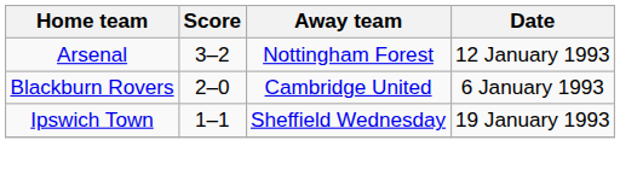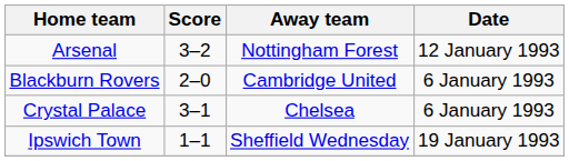 <table class="wikitable" style="text-align: center">
 <tr>
 <th>Home team</th>
 <th>Score</th>
 <th>Away team</th>
 <th>Date</th>
 </tr>
 <tr>
 <td><a href='#'>Arsenal</a></td>
 <td>3–2</td>
 <td><a href='#'>Nottingham Forest</a></td>
 <td>12 January 1993</td>
 </tr>
 <tr>
 <td><a href='#'>Blackburn Rovers</a></td>
 <td>2–0</td>
 <td><a href='#'>Cambridge United</a></td>
 <td>6 January 1993</td>
 </tr>
 <tr>
+<td><a href='#'>Crystal Palace</a></td>
+<td>3–1</td>
+<td><a href='#'>Chelsea</a></td>
+<td>6 January 1993</td>
+</tr>
+<tr>
 <td><a href='#'>Ipswich Town</a></td>
 <td>1–1</td>
 <td><a href='#'>Sheffield Wednesday</a></td>
 <td>19 January 1993</td>
 </tr>
 <tr>
 </tr>
 </table>
